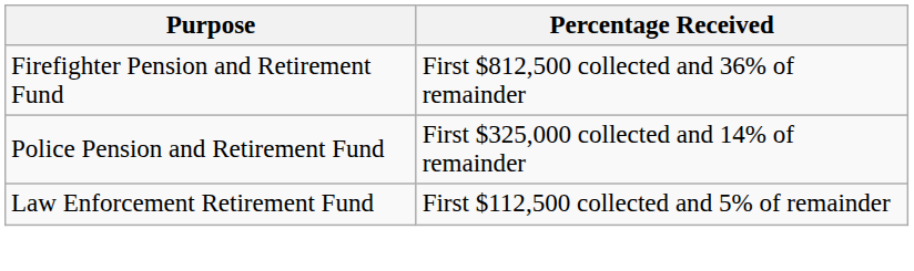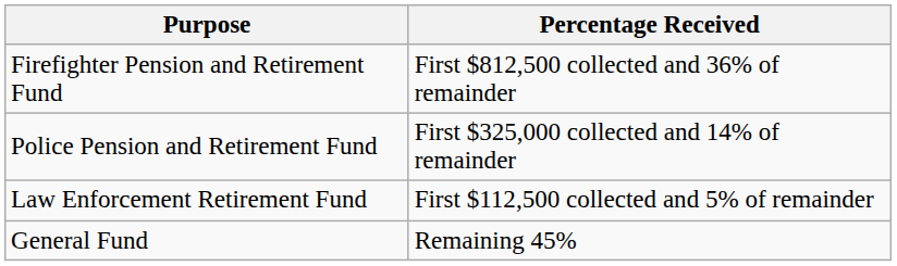 <table class="wikitable">
 <tr>
 <th width=250>Purpose</th>
 <th width=300>Percentage Received</th>
 </tr>
 <tr>
 <td>Firefighter Pension and Retirement Fund</td>
 <td>First $812,500 collected and 36% of remainder</td>
 </tr>
 <tr>
 <td>Police Pension and Retirement Fund</td>
 <td>First $325,000 collected and 14% of remainder</td>
 </tr>
 <tr>
 <td>Law Enforcement Retirement Fund</td>
 <td>First $112,500 collected and 5% of remainder</td>
 </tr>
+<tr>
+<td>General Fund</td>
+<td>Remaining 45%</td>
+</tr>
 </table>
